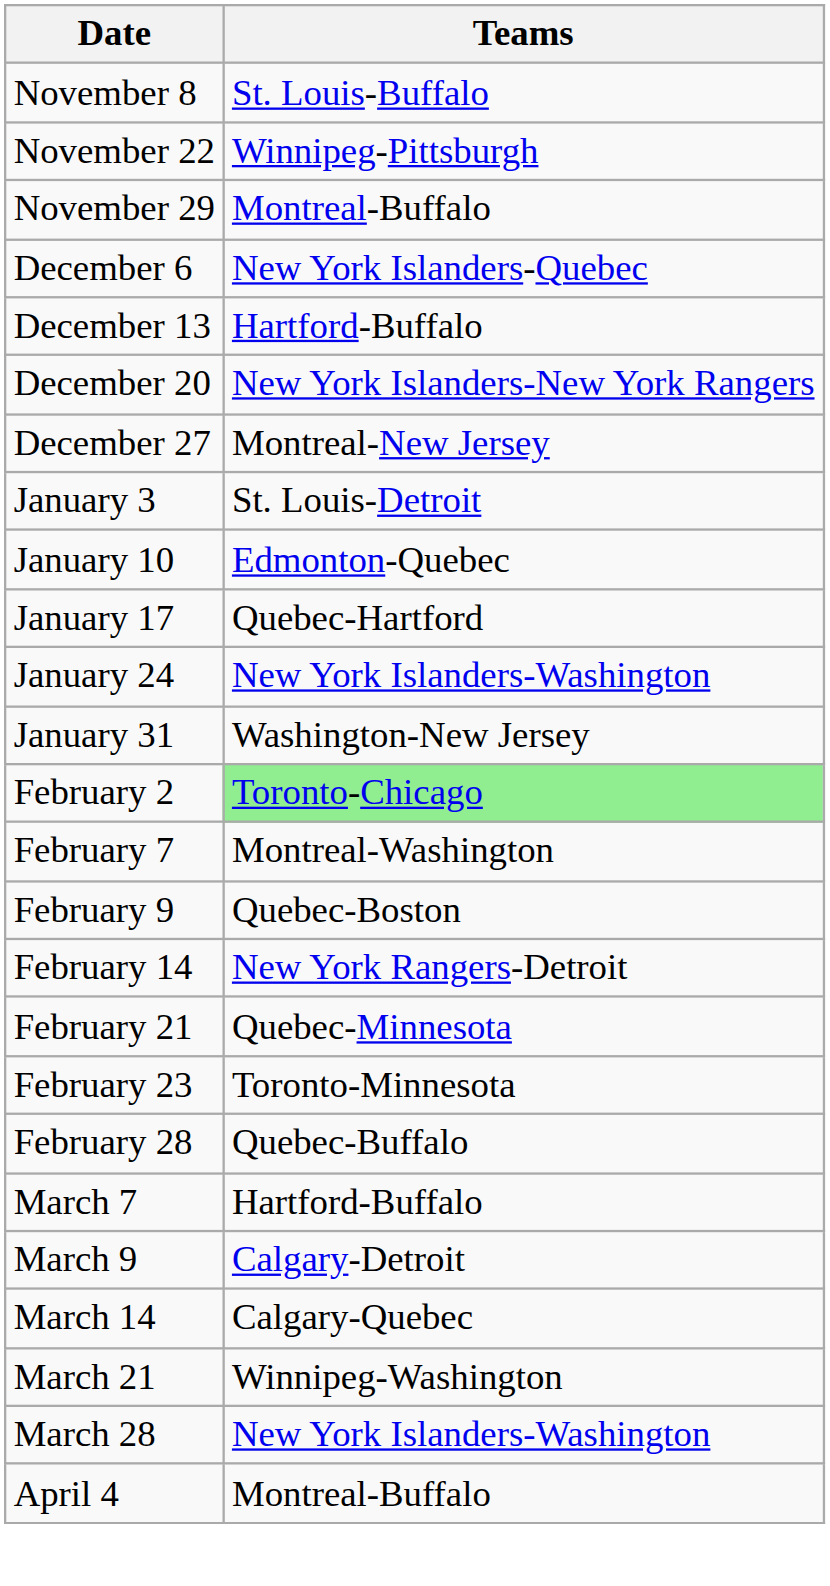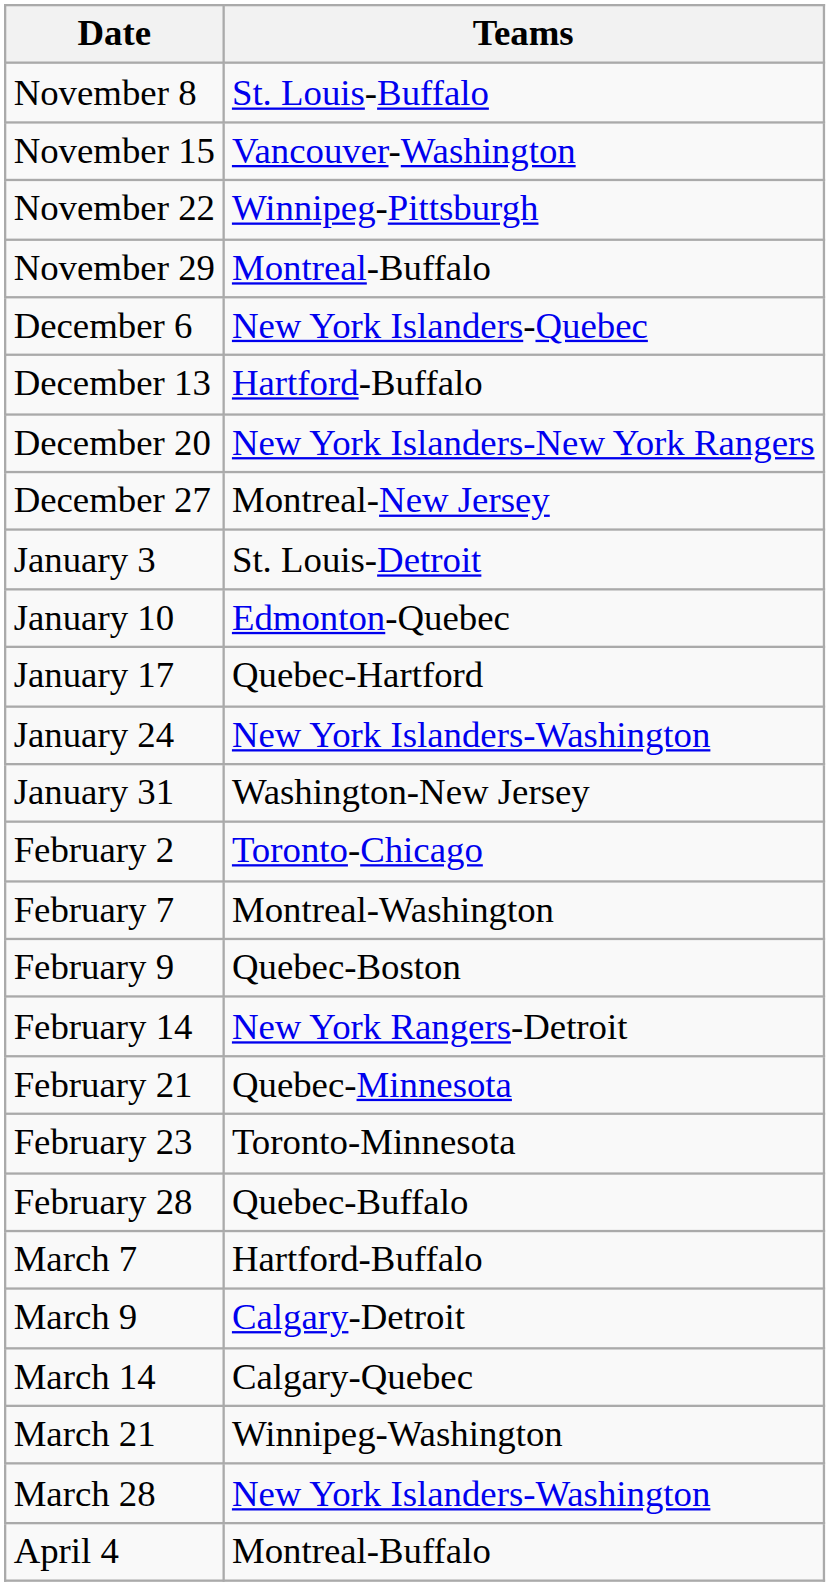 <table class="wikitable">
 <tr>
 <th>Date</th>
 <th>Teams</th>
 </tr>
 <tr>
 <td>November 8</td>
 <td><a href='#'>St. Louis</a>-<a href='#'>Buffalo</a></td>
+</tr>
+<tr>
+<td>November 15</td>
+<td><a href='#'>Vancouver</a>-<a href='#'>Washington</a></td>
 </tr>
 <tr>
 <td>November 22</td>
 <td><a href='#'>Winnipeg</a>-<a href='#'>Pittsburgh</a></td>
 </tr>
 <tr>
 <td>November 29</td>
 <td><a href='#'>Montreal</a>-Buffalo</td>
 </tr>
 <tr>
 <td>December 6</td>
 <td><a href='#'>New York Islanders</a>-<a href='#'>Quebec</a></td>
 </tr>
 <tr>
 <td>December 13</td>
 <td><a href='#'>Hartford</a>-Buffalo</td>
 </tr>
 <tr>
 <td>December 20</td>
 <td><a href='#'>New York Islanders-New York Rangers</a></td>
 </tr>
 <tr>
 <td>December 27</td>
 <td>Montreal-<a href='#'>New Jersey</a></td>
 </tr>
 <tr>
 <td>January 3</td>
 <td>St. Louis-<a href='#'>Detroit</a></td>
 </tr>
 <tr>
 <td>January 10</td>
 <td><a href='#'>Edmonton</a>-Quebec</td>
 </tr>
 <tr>
 <td>January 17</td>
 <td>Quebec-Hartford</td>
 </tr>
 <tr>
 <td>January 24</td>
 <td><a href='#'>New York Islanders-Washington</a></td>
 </tr>
 <tr>
 <td>January 31</td>
 <td>Washington-New Jersey</td>
 </tr>
 <tr>
 <td>February 2</td>
-<td style="background: lightgreen;"><a href='#'>Toronto</a>-<a href='#'>Chicago</a></td>
+<td><a href='#'>Toronto</a>-<a href='#'>Chicago</a></td>
 </tr>
 <tr>
 <td>February 7</td>
 <td>Montreal-Washington</td>
 </tr>
 <tr>
 <td>February 9</td>
 <td>Quebec-Boston</td>
 </tr>
 <tr>
 <td>February 14</td>
 <td><a href='#'>New York Rangers</a>-Detroit</td>
 </tr>
 <tr>
 <td>February 21</td>
 <td>Quebec-<a href='#'>Minnesota</a></td>
 </tr>
 <tr>
 <td>February 23</td>
 <td>Toronto-Minnesota</td>
 </tr>
 <tr>
 <td>February 28</td>
 <td>Quebec-Buffalo</td>
 </tr>
 <tr>
 <td>March 7</td>
 <td>Hartford-Buffalo</td>
 </tr>
 <tr>
 <td>March 9</td>
 <td><a href='#'>Calgary</a>-Detroit</td>
 </tr>
 <tr>
 <td>March 14</td>
 <td>Calgary-Quebec</td>
 </tr>
 <tr>
 <td>March 21</td>
 <td>Winnipeg-Washington</td>
 </tr>
 <tr>
 <td>March 28</td>
 <td><a href='#'>New York Islanders-Washington</a></td>
 </tr>
 <tr>
 <td>April 4</td>
 <td>Montreal-Buffalo</td>
 </tr>
 </table>
